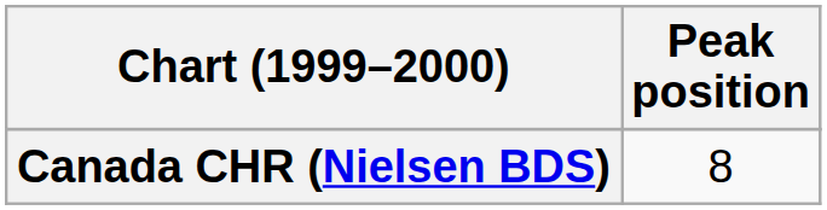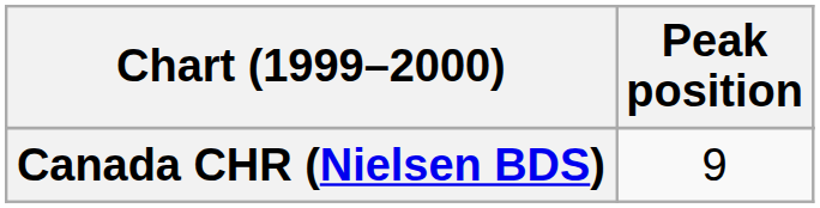 <table class="wikitable plainrowheaders" style="text-align:center">
 <tr>
 <th scope="col">Chart (1999–2000)</th>
 <th scope="col">Peak<br>position</th>
 </tr>
 <tr>
 </tr>
 <tr>
 </tr>
 <tr>
 <th scope="row">Canada CHR (<a href='#'>Nielsen BDS</a>)</th>
-<td style="text-align:center">8</td>
+<td style="text-align:center">9</td>
 </tr>
 </table>
